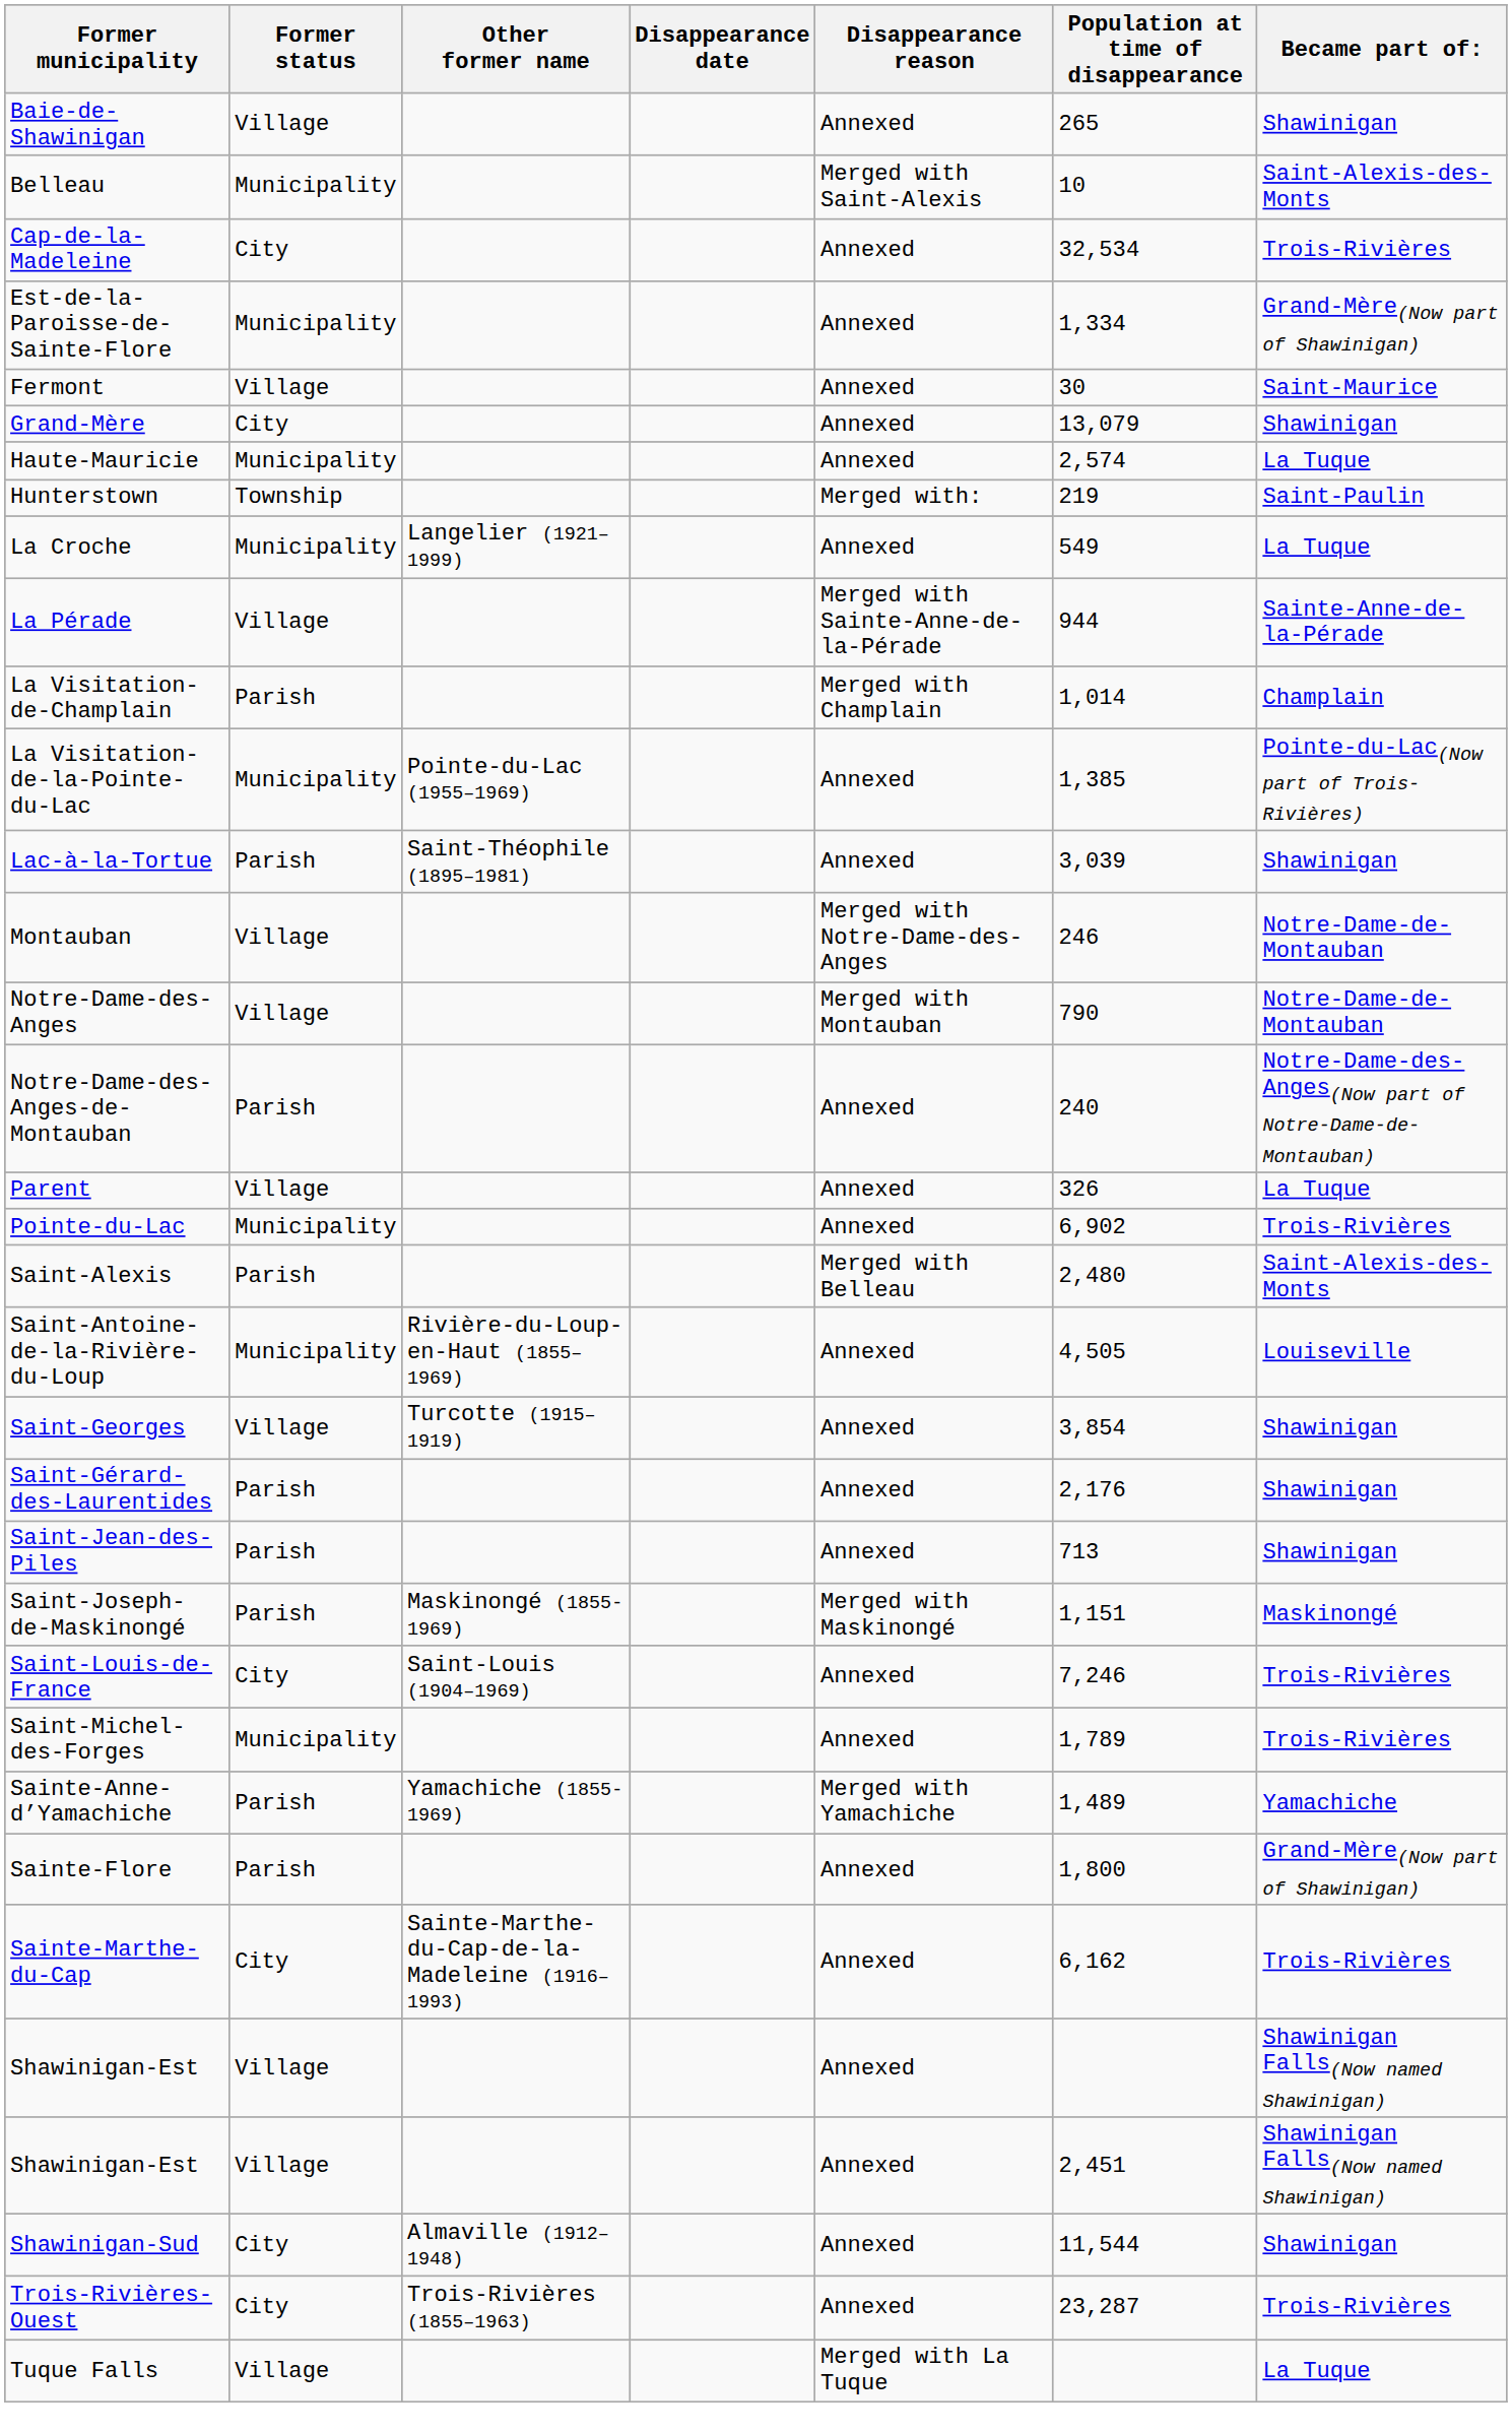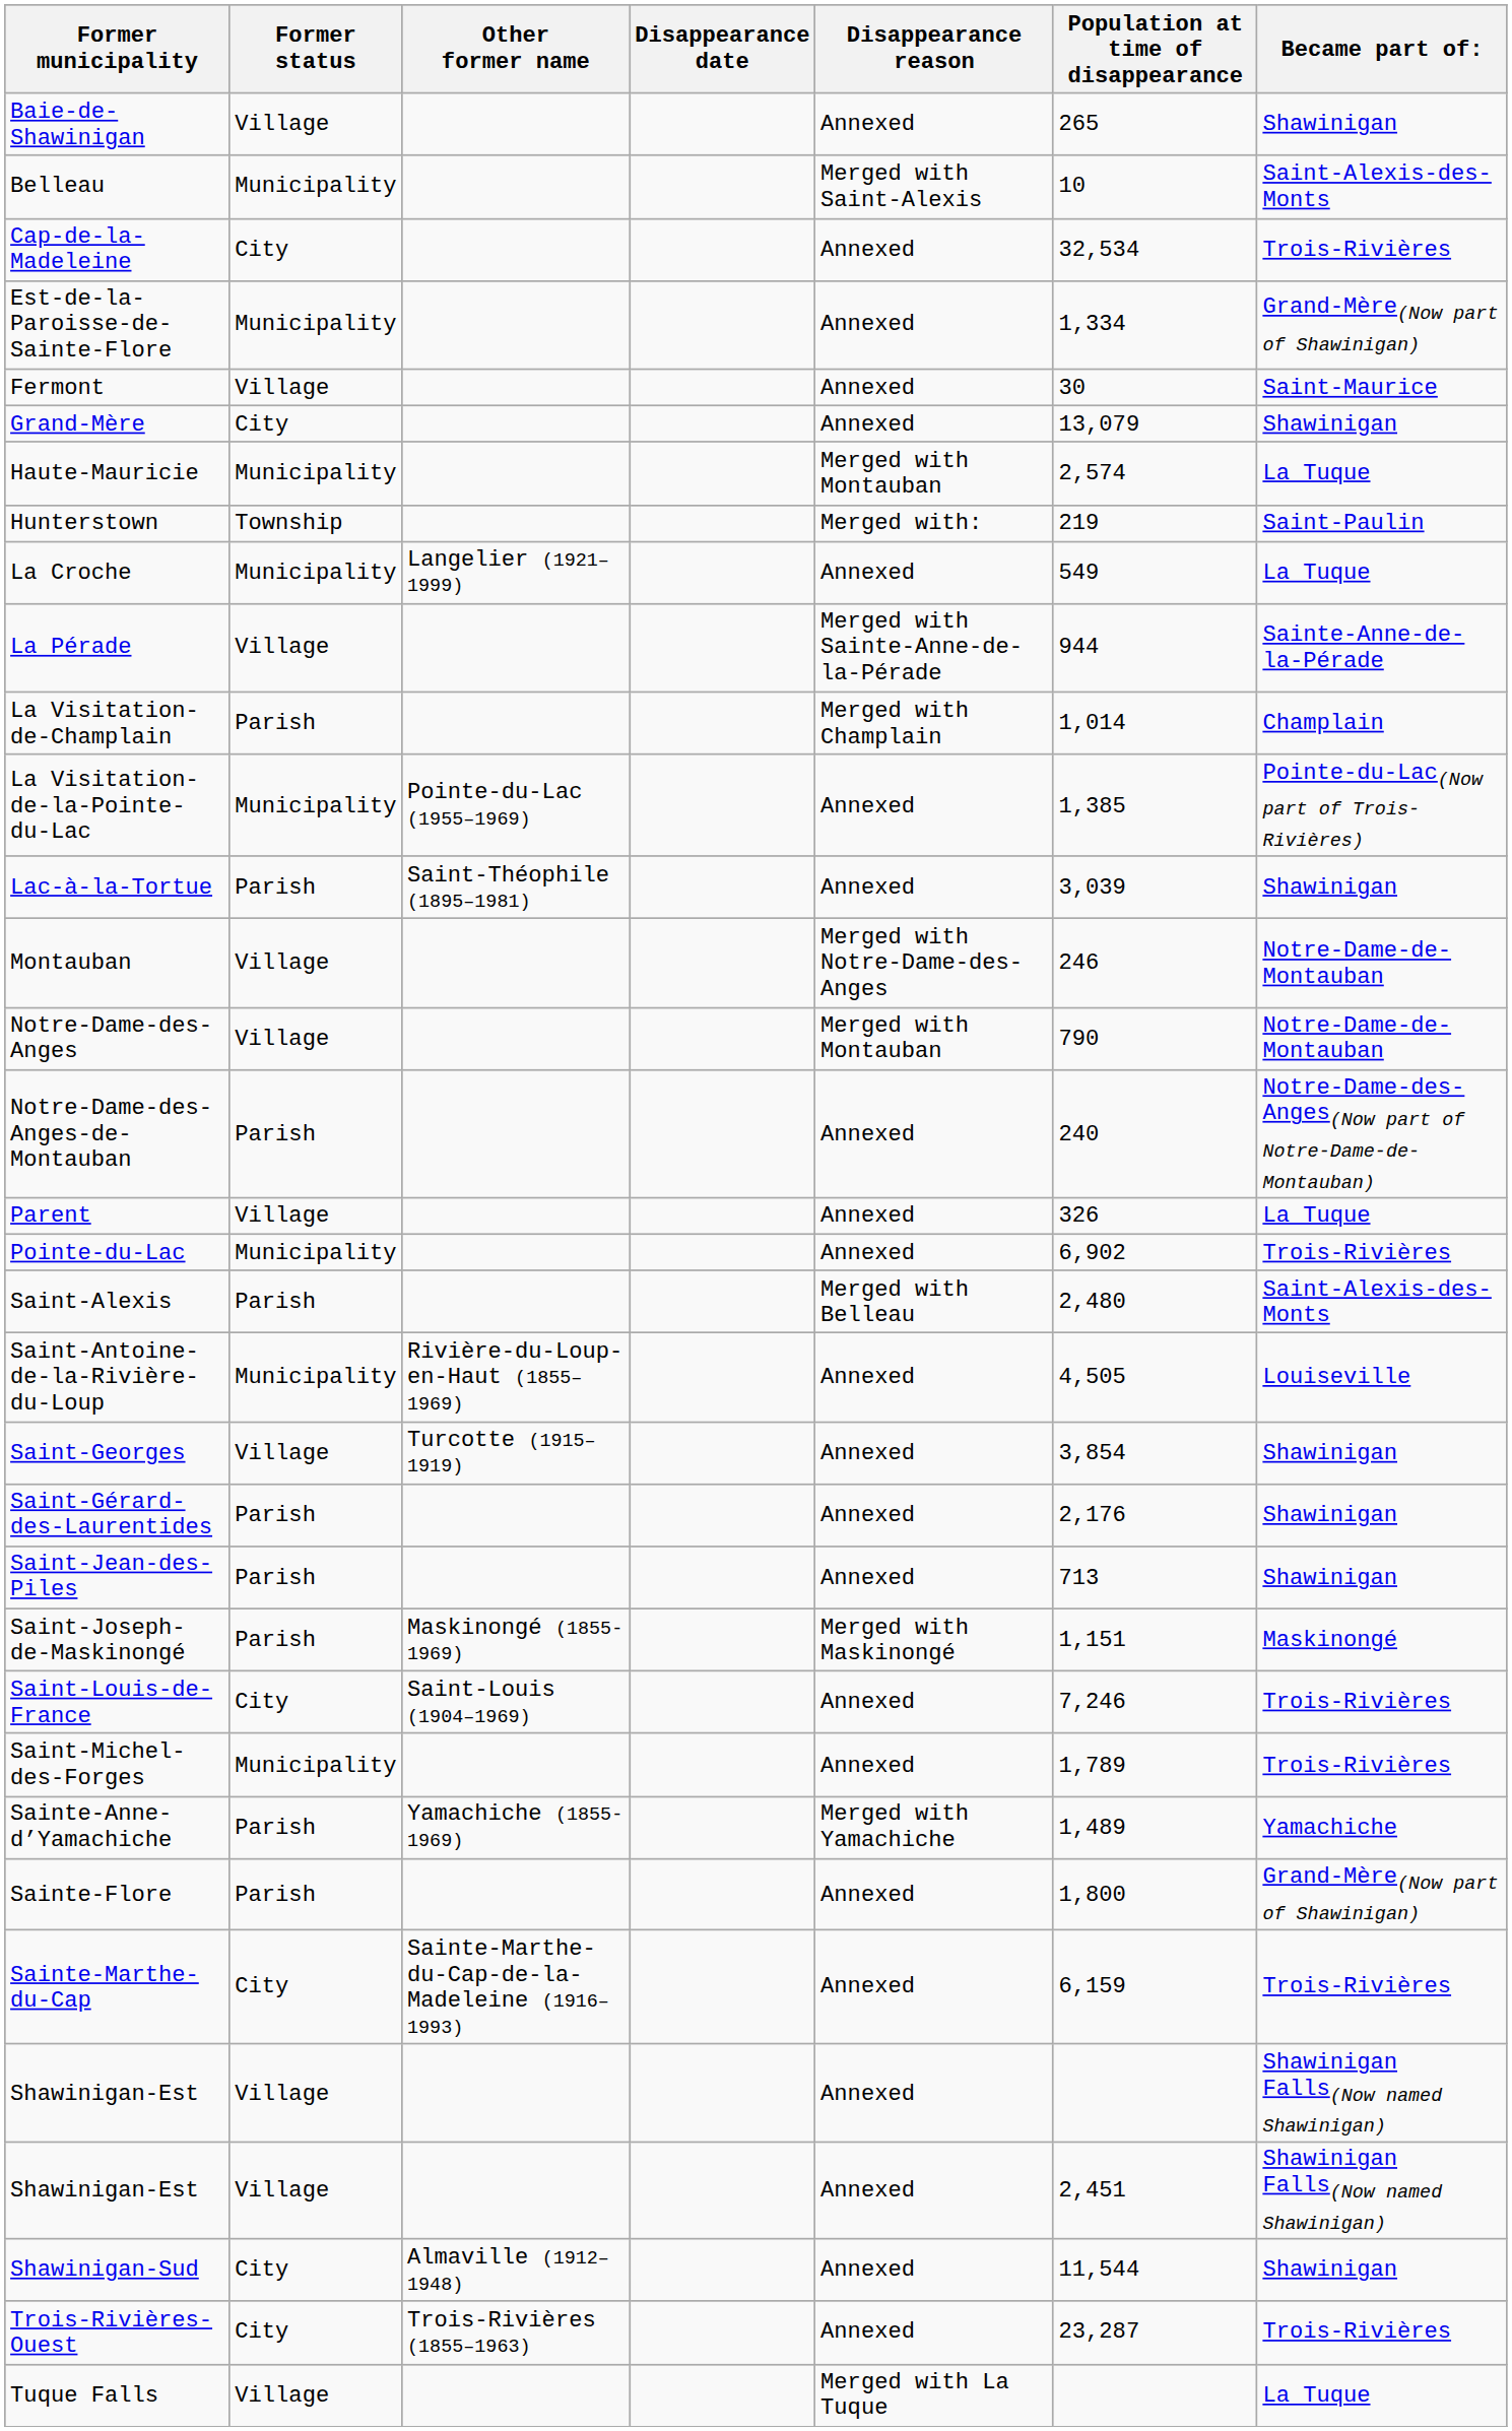 <table class="wikitable sortable">
 <tr>
 <th>Former<br>municipality</th>
 <th>Former<br>status</th>
 <th>Other<br>former name</th>
 <th>Disappearance<br>date</th>
 <th>Disappearance<br>reason</th>
 <th>Population at<br>time of disappearance</th>
 <th>Became part of:</th>
 </tr>
 <tr ->
 <td><a href='#'>Baie-de-Shawinigan</a></td>
 <td>Village</td>
 <td> </td>
 <td></td>
 <td>Annexed</td>
 <td>265</td>
 <td><a href='#'>Shawinigan</a></td>
 </tr>
 <tr ->
 <td>Belleau</td>
 <td>Municipality</td>
 <td> </td>
 <td></td>
 <td>Merged with Saint-Alexis</td>
 <td>10</td>
 <td><a href='#'>Saint-Alexis-des-Monts</a></td>
 </tr>
 <tr ->
 <td><a href='#'>Cap-de-la-Madeleine</a></td>
 <td>City</td>
 <td> </td>
 <td></td>
 <td>Annexed</td>
 <td>32,534</td>
 <td><a href='#'>Trois-Rivières</a></td>
 </tr>
 <tr ->
 <td>Est-de-la-Paroisse-de-Sainte-Flore</td>
 <td>Municipality</td>
 <td> </td>
 <td></td>
 <td>Annexed</td>
 <td>1,334</td>
 <td><a href='#'>Grand-Mère</a><sub><em>(Now part of Shawinigan)</em></sub></td>
 </tr>
 <tr ->
 <td>Fermont</td>
 <td>Village</td>
 <td> </td>
 <td></td>
 <td>Annexed</td>
 <td>30</td>
 <td><a href='#'>Saint-Maurice</a></td>
 </tr>
 <tr ->
 <td><a href='#'>Grand-Mère</a></td>
 <td>City</td>
 <td> </td>
 <td></td>
 <td>Annexed</td>
 <td>13,079</td>
 <td><a href='#'>Shawinigan</a></td>
 </tr>
 <tr ->
 <td>Haute-Mauricie</td>
 <td>Municipality</td>
 <td> </td>
 <td></td>
-<td>Annexed</td>
+<td>Merged with Montauban</td>
 <td>2,574</td>
 <td><a href='#'>La Tuque</a></td>
 </tr>
 <tr ->
 <td>Hunterstown</td>
 <td>Township</td>
 <td> </td>
 <td></td>
 <td>Merged with: <br></td>
 <td>219</td>
 <td><a href='#'>Saint-Paulin</a></td>
 </tr>
 <tr ->
 <td>La Croche</td>
 <td>Municipality</td>
 <td>Langelier <small>(1921–1999)</small></td>
 <td></td>
 <td>Annexed</td>
 <td>549</td>
 <td><a href='#'>La Tuque</a></td>
 </tr>
 <tr ->
 <td><a href='#'>La Pérade</a></td>
 <td>Village</td>
 <td> </td>
 <td></td>
 <td>Merged with Sainte-Anne-de-la-Pérade</td>
 <td>944</td>
 <td><a href='#'>Sainte-Anne-de-la-Pérade</a></td>
 </tr>
 <tr ->
 <td>La Visitation-de-Champlain</td>
 <td>Parish</td>
 <td> </td>
 <td></td>
 <td>Merged with Champlain</td>
 <td>1,014</td>
 <td><a href='#'>Champlain</a></td>
 </tr>
 <tr ->
 <td>La Visitation-de-la-Pointe-du-Lac</td>
 <td>Municipality</td>
 <td>Pointe-du-Lac <small>(1955–1969)</small></td>
 <td></td>
 <td>Annexed</td>
 <td>1,385</td>
 <td><a href='#'>Pointe-du-Lac</a><sub><em>(Now part of Trois-Rivières)</em></sub></td>
 </tr>
 <tr ->
 <td><a href='#'>Lac-à-la-Tortue</a></td>
 <td>Parish</td>
 <td>Saint-Théophile <small>(1895–1981)</small></td>
 <td></td>
 <td>Annexed</td>
 <td>3,039</td>
 <td><a href='#'>Shawinigan</a></td>
 </tr>
 <tr ->
 <td>Montauban</td>
 <td>Village</td>
 <td> </td>
 <td></td>
 <td>Merged with Notre-Dame-des-Anges</td>
 <td>246</td>
 <td><a href='#'>Notre-Dame-de-Montauban</a></td>
 </tr>
 <tr ->
 <td>Notre-Dame-des-Anges</td>
 <td>Village</td>
 <td> </td>
 <td></td>
 <td>Merged with Montauban</td>
 <td>790</td>
 <td><a href='#'>Notre-Dame-de-Montauban</a></td>
 </tr>
 <tr ->
 <td>Notre-Dame-des-Anges-de-Montauban</td>
 <td>Parish</td>
 <td> </td>
 <td></td>
 <td>Annexed</td>
 <td>240</td>
 <td><a href='#'>Notre-Dame-des-Anges</a><sub><em>(Now part of Notre-Dame-de-Montauban)</em></sub></td>
 </tr>
 <tr ->
 <td><a href='#'>Parent</a></td>
 <td>Village</td>
 <td> </td>
 <td></td>
 <td>Annexed</td>
 <td>326</td>
 <td><a href='#'>La Tuque</a></td>
 </tr>
 <tr ->
 <td><a href='#'>Pointe-du-Lac</a></td>
 <td>Municipality</td>
 <td> </td>
 <td></td>
 <td>Annexed</td>
 <td>6,902</td>
 <td><a href='#'>Trois-Rivières</a></td>
 </tr>
 <tr ->
 <td>Saint-Alexis</td>
 <td>Parish</td>
 <td> </td>
 <td></td>
 <td>Merged with Belleau</td>
 <td>2,480</td>
 <td><a href='#'>Saint-Alexis-des-Monts</a></td>
 </tr>
 <tr ->
 <td>Saint-Antoine-de-la-Rivière-du-Loup</td>
 <td>Municipality</td>
 <td>Rivière-du-Loup-en-Haut <small>(1855–1969)</small></td>
 <td></td>
 <td>Annexed</td>
 <td>4,505</td>
 <td><a href='#'>Louiseville</a></td>
 </tr>
 <tr ->
 <td><a href='#'>Saint-Georges</a></td>
 <td>Village</td>
 <td>Turcotte <small>(1915–1919)</small></td>
 <td></td>
 <td>Annexed</td>
 <td>3,854</td>
 <td><a href='#'>Shawinigan</a></td>
 </tr>
 <tr ->
 <td><a href='#'>Saint-Gérard-des-Laurentides</a></td>
 <td>Parish</td>
 <td> </td>
 <td></td>
 <td>Annexed</td>
 <td>2,176</td>
 <td><a href='#'>Shawinigan</a></td>
 </tr>
 <tr ->
 <td><a href='#'>Saint-Jean-des-Piles</a></td>
 <td>Parish</td>
 <td> </td>
 <td></td>
 <td>Annexed</td>
 <td>713</td>
 <td><a href='#'>Shawinigan</a></td>
 </tr>
 <tr ->
 <td>Saint-Joseph-de-Maskinongé</td>
 <td>Parish</td>
 <td>Maskinongé <small>(1855-1969)</small></td>
 <td></td>
 <td>Merged with Maskinongé</td>
 <td>1,151</td>
 <td><a href='#'>Maskinongé</a></td>
 </tr>
 <tr ->
 <td><a href='#'>Saint-Louis-de-France</a></td>
 <td>City</td>
 <td>Saint-Louis <small>(1904–1969)</small></td>
 <td></td>
 <td>Annexed</td>
 <td>7,246</td>
 <td><a href='#'>Trois-Rivières</a></td>
 </tr>
 <tr ->
 <td>Saint-Michel-des-Forges</td>
 <td>Municipality</td>
 <td> </td>
 <td></td>
 <td>Annexed</td>
 <td>1,789</td>
 <td><a href='#'>Trois-Rivières</a></td>
 </tr>
 <tr ->
 <td>Sainte-Anne-d’Yamachiche</td>
 <td>Parish</td>
 <td>Yamachiche <small>(1855-1969)</small></td>
 <td></td>
 <td>Merged with Yamachiche</td>
 <td>1,489</td>
 <td><a href='#'>Yamachiche</a></td>
 </tr>
 <tr ->
 <td>Sainte-Flore</td>
 <td>Parish</td>
 <td> </td>
 <td></td>
 <td>Annexed</td>
 <td>1,800</td>
 <td><a href='#'>Grand-Mère</a><sub><em>(Now part of Shawinigan)</em></sub></td>
 </tr>
 <tr ->
 <td><a href='#'>Sainte-Marthe-du-Cap</a></td>
 <td>City</td>
 <td>Sainte-Marthe-du-Cap-de-la-Madeleine <small>(1916–1993)</small></td>
 <td></td>
 <td>Annexed</td>
-<td>6,162</td>
+<td>6,159</td>
 <td><a href='#'>Trois-Rivières</a></td>
 </tr>
 <tr ->
 <td>Shawinigan-Est</td>
 <td>Village</td>
 <td> </td>
 <td></td>
 <td>Annexed</td>
 <td> </td>
 <td><a href='#'>Shawinigan Falls</a><sub><em>(Now named Shawinigan)</em></sub></td>
 </tr>
 <tr ->
 <td>Shawinigan-Est</td>
 <td>Village</td>
 <td> </td>
 <td></td>
 <td>Annexed</td>
 <td>2,451</td>
 <td><a href='#'>Shawinigan Falls</a><sub><em>(Now named Shawinigan)</em></sub></td>
 </tr>
 <tr ->
 <td><a href='#'>Shawinigan-Sud</a></td>
 <td>City</td>
 <td>Almaville <small>(1912–1948)</small></td>
 <td></td>
 <td>Annexed</td>
 <td>11,544</td>
 <td><a href='#'>Shawinigan</a></td>
 </tr>
 <tr ->
 <td><a href='#'>Trois-Rivières-Ouest</a></td>
 <td>City</td>
 <td>Trois-Rivières <small>(1855–1963)</small></td>
 <td></td>
 <td>Annexed</td>
 <td>23,287</td>
 <td><a href='#'>Trois-Rivières</a></td>
 </tr>
 <tr ->
 <td>Tuque Falls</td>
 <td>Village</td>
 <td> </td>
 <td></td>
 <td>Merged with La Tuque</td>
 <td> </td>
 <td><a href='#'>La Tuque</a></td>
 </tr>
 <tr ->
 </tr>
 </table>
